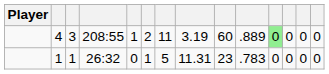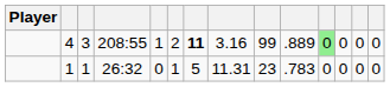 <table class="wikitable sortable" style="text-align:center;">
 <tr>
 <th>Player</th>
 <th></th>
 <th></th>
 <th></th>
 <th></th>
 <th></th>
 <th></th>
 <th></th>
 <th></th>
 <th></th>
 <th></th>
 <th></th>
 <th></th>
 <th></th>
 </tr>
 <tr>
 <td></td>
 <td>4</td>
 <td>3</td>
 <td>208:55</td>
 <td>1</td>
 <td>2</td>
-<td>11</td>
-<td>3.19</td>
-<td>60</td>
+<td><strong>11</strong></td>
+<td>3.16</td>
+<td>99</td>
 <td>.889</td>
 <td style="background: lightgreen;">0</td>
 <td>0</td>
 <td>0</td>
 <td>0</td>
 </tr>
 <tr>
 <td></td>
 <td>1</td>
 <td>1</td>
 <td>26:32</td>
 <td>0</td>
 <td>1</td>
 <td>5</td>
 <td>11.31</td>
 <td>23</td>
 <td>.783</td>
 <td>0</td>
 <td>0</td>
 <td>0</td>
 <td>0</td>
 </tr>
 </table>
